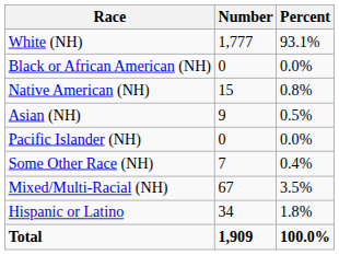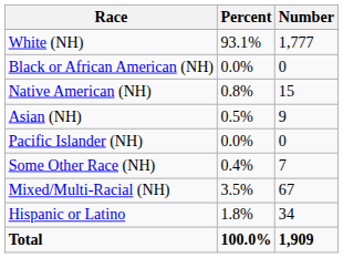 <table class="wikitable">
 <tr>
 <th>Race</th>
+<th>Percent</th>
 <th>Number</th>
-<th>Percent</th>
 </tr>
 <tr>
 <td><a href='#'>White</a> (NH)</td>
+<td>93.1%</td>
 <td>1,777</td>
-<td>93.1%</td>
 </tr>
 <tr>
 <td><a href='#'>Black or African American</a> (NH)</td>
+<td>0.0%</td>
 <td>0</td>
-<td>0.0%</td>
 </tr>
 <tr>
 <td><a href='#'>Native American</a> (NH)</td>
+<td>0.8%</td>
 <td>15</td>
-<td>0.8%</td>
 </tr>
 <tr>
 <td><a href='#'>Asian</a> (NH)</td>
+<td>0.5%</td>
 <td>9</td>
-<td>0.5%</td>
 </tr>
 <tr>
 <td><a href='#'>Pacific Islander</a> (NH)</td>
+<td>0.0%</td>
 <td>0</td>
-<td>0.0%</td>
 </tr>
 <tr>
 <td><a href='#'>Some Other Race</a> (NH)</td>
+<td>0.4%</td>
 <td>7</td>
-<td>0.4%</td>
 </tr>
 <tr>
 <td><a href='#'>Mixed/Multi-Racial</a> (NH)</td>
+<td>3.5%</td>
 <td>67</td>
-<td>3.5%</td>
 </tr>
 <tr>
 <td><a href='#'>Hispanic or Latino</a></td>
+<td>1.8%</td>
 <td>34</td>
-<td>1.8%</td>
 </tr>
 <tr>
 <td><strong>Total</strong></td>
+<td><strong>100.0%</strong></td>
 <td><strong>1,909</strong></td>
-<td><strong>100.0%</strong></td>
 </tr>
 </table>
